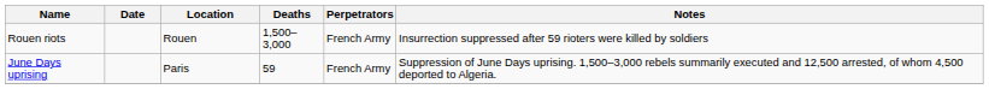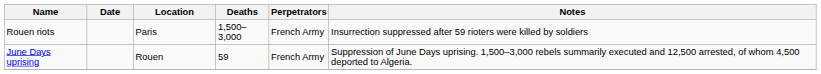 <table class="sortable wikitable" style="font-size:90%;">
 <tr>
 <th style="width:120px;">Name</th>
 <th style="width:65px;">Date</th>
 <th style="width:120px;">Location</th>
 <th ! data-sort-type="number" style="width:75px;">Deaths</th>
 <th style="width:75px;">Perpetrators</th>
 <th class="unsortable">Notes</th>
 </tr>
 <tr>
 <td>Rouen riots</td>
 <td></td>
-<td>Rouen</td>
+<td>Paris</td>
 <td>1,500–3,000</td>
 <td>French Army</td>
 <td>Insurrection suppressed after 59 rioters were killed by soldiers</td>
 </tr>
 <tr>
 <td><a href='#'>June Days uprising</a></td>
 <td></td>
-<td>Paris</td>
+<td>Rouen</td>
 <td>59</td>
 <td>French Army</td>
 <td>Suppression of June Days uprising. 1,500–3,000 rebels summarily executed and 12,500 arrested, of whom 4,500 deported to Algeria.</td>
 </tr>
 <tr>
 </tr>
 </table>
